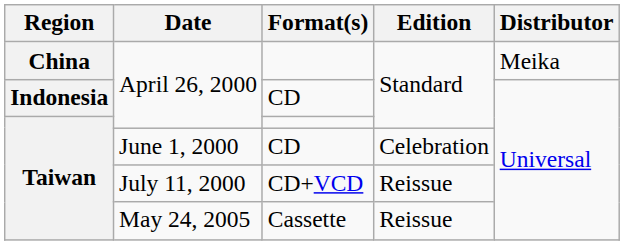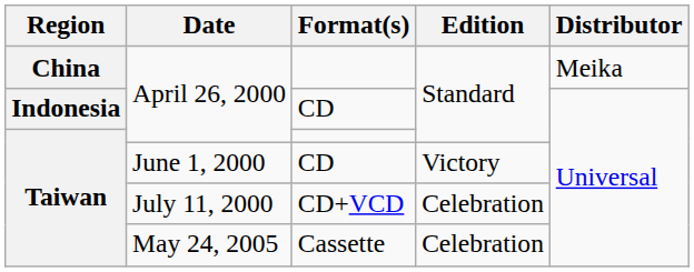 <table class="wikitable plainrowheaders">
 <tr>
 <th>Region</th>
 <th>Date</th>
 <th>Format(s)</th>
 <th>Edition</th>
 <th>Distributor</th>
 </tr>
 <tr>
 <th scope="row">China</th>
 <td rowspan="3">April 26, 2000</td>
 <td></td>
 <td rowspan="3">Standard</td>
 <td>Meika</td>
 </tr>
 <tr>
 <th scope="row">Indonesia</th>
 <td>CD</td>
 <td rowspan="5"><a href='#'>Universal</a></td>
 </tr>
 <tr>
 <th scope="row" rowspan="4">Taiwan</th>
 <td></td>
 </tr>
 <tr>
 <td>June 1, 2000</td>
 <td>CD</td>
-<td>Celebration</td>
+<td>Victory</td>
 </tr>
 <tr>
 <td>July 11, 2000</td>
 <td>CD+<a href='#'>VCD</a></td>
-<td>Reissue</td>
+<td>Celebration</td>
 </tr>
 <tr>
 <td>May 24, 2005</td>
 <td>Cassette</td>
-<td>Reissue</td>
+<td>Celebration</td>
 </tr>
 </table>
